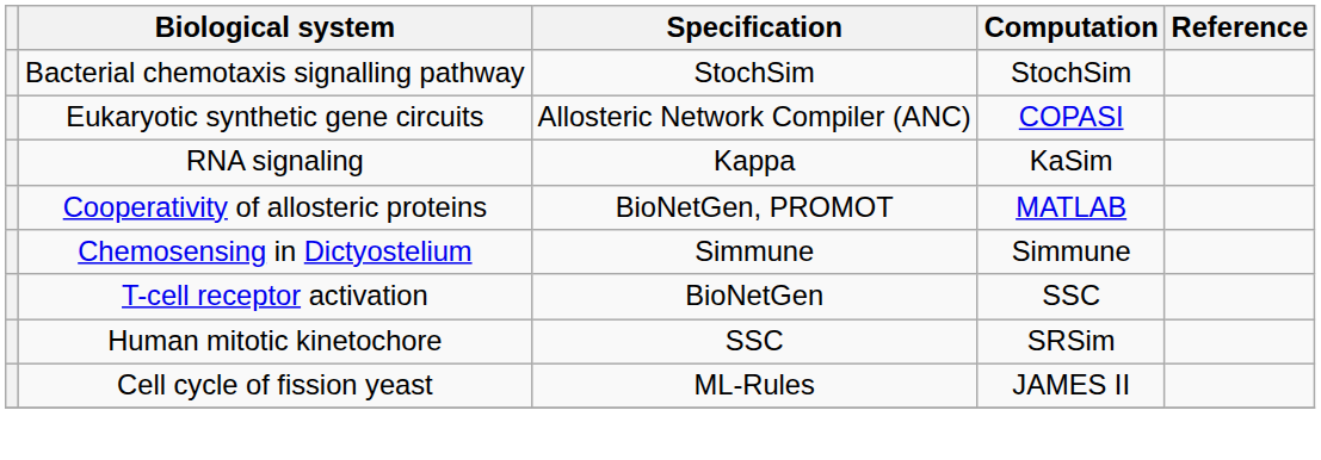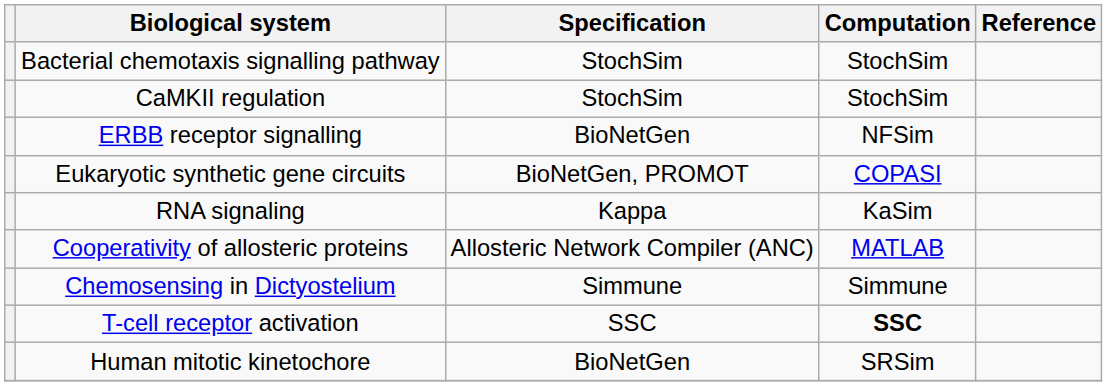 <table class="wikitable" style="text-align:center">
 <tr>
 <th></th>
 <th>Biological system</th>
 <th>Specification</th>
 <th>Computation</th>
 <th>Reference</th>
 </tr>
 <tr>
 <th></th>
 <td>Bacterial chemotaxis signalling pathway</td>
 <td>StochSim</td>
 <td>StochSim</td>
 <td></td>
 </tr>
 <tr>
 <th></th>
+<td>CaMKII regulation</td>
+<td>StochSim</td>
+<td>StochSim</td>
+<td></td>
+</tr>
+<tr>
+<th></th>
+<td><a href='#'>ERBB</a> receptor signalling</td>
+<td>BioNetGen</td>
+<td>NFSim</td>
+<td></td>
+</tr>
+<tr>
+<th></th>
 <td>Eukaryotic synthetic gene circuits</td>
-<td>Allosteric Network Compiler (ANC)</td>
+<td>BioNetGen, PROMOT</td>
 <td><a href='#'>COPASI</a></td>
 <td></td>
 </tr>
 <tr>
 <th></th>
 <td>RNA signaling</td>
 <td>Kappa</td>
 <td>KaSim</td>
 <td></td>
 </tr>
 <tr>
 <th></th>
 <td><a href='#'>Cooperativity</a> of allosteric proteins</td>
-<td>BioNetGen, PROMOT</td>
+<td>Allosteric Network Compiler (ANC)</td>
 <td><a href='#'>MATLAB</a></td>
 <td></td>
 </tr>
 <tr>
 <th></th>
 <td><a href='#'>Chemosensing</a> in <a href='#'>Dictyostelium</a></td>
 <td>Simmune</td>
 <td>Simmune</td>
 <td></td>
 </tr>
 <tr>
 <th></th>
 <td><a href='#'>T-cell receptor</a> activation</td>
-<td>BioNetGen</td>
 <td>SSC</td>
+<td><strong>SSC</strong></td>
 <td></td>
 </tr>
 <tr>
 <th></th>
 <td>Human mitotic kinetochore</td>
-<td>SSC</td>
+<td>BioNetGen</td>
 <td>SRSim</td>
-<td></td>
-</tr>
-<tr>
-<th></th>
-<td>Cell cycle of fission yeast</td>
-<td>ML-Rules</td>
-<td>JAMES II</td>
 <td></td>
 </tr>
 <tr>
 </tr>
 </table>
